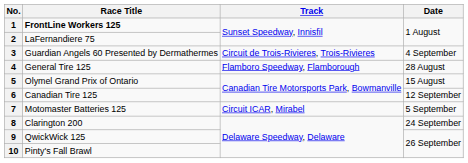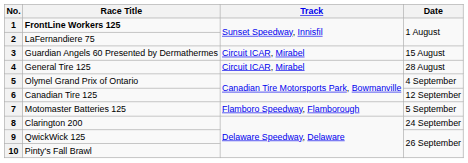 <table class="wikitable" style="font-size:85%;">
 <tr>
 <th>No.</th>
 <th>Race Title</th>
 <th><a href='#'>Track</a></th>
 <th>Date</th>
 </tr>
 <tr>
 <th>1</th>
 <td><strong>FrontLine Workers 125</strong></td>
 <td rowspan=2><a href='#'>Sunset Speedway</a>, <a href='#'>Innisfil</a></td>
 <td rowspan=2>1 August</td>
 </tr>
 <tr>
 <th>2</th>
 <td>LaFernandiere 75</td>
 </tr>
 <tr>
 <th>3</th>
 <td>Guardian Angels 60 Presented by Dermathermes</td>
-<td><a href='#'>Circuit de Trois-Rivieres</a>, <a href='#'>Trois-Rivieres</a></td>
-<td>4 September</td>
+<td><a href='#'>Circuit ICAR</a>, <a href='#'>Mirabel</a></td>
+<td>15 August</td>
 </tr>
 <tr>
 <th>4</th>
 <td>General Tire 125</td>
-<td><a href='#'>Flamboro Speedway</a>, <a href='#'>Flamborough</a></td>
+<td><a href='#'>Circuit ICAR</a>, <a href='#'>Mirabel</a></td>
 <td>28 August</td>
 </tr>
 <tr>
 <th>5</th>
 <td>Olymel Grand Prix of Ontario</td>
 <td rowspan=2><a href='#'>Canadian Tire Motorsports Park</a>, <a href='#'>Bowmanville</a></td>
-<td>15 August</td>
+<td>4 September</td>
 </tr>
 <tr>
 <th>6</th>
 <td>Canadian Tire 125</td>
 <td>12 September</td>
 </tr>
 <tr>
 <th>7</th>
 <td>Motomaster Batteries 125</td>
-<td><a href='#'>Circuit ICAR</a>, <a href='#'>Mirabel</a></td>
+<td><a href='#'>Flamboro Speedway</a>, <a href='#'>Flamborough</a></td>
 <td>5 September</td>
 </tr>
 <tr>
 <th>8</th>
 <td>Clarington 200</td>
 <td rowspan=3><a href='#'>Delaware Speedway</a>, <a href='#'>Delaware</a></td>
 <td>24 September</td>
 </tr>
 <tr>
 <th>9</th>
 <td>QwickWick 125</td>
 <td rowspan=2>26 September</td>
 </tr>
 <tr>
 <th>10</th>
 <td>Pinty's Fall Brawl</td>
 </tr>
 </table>
